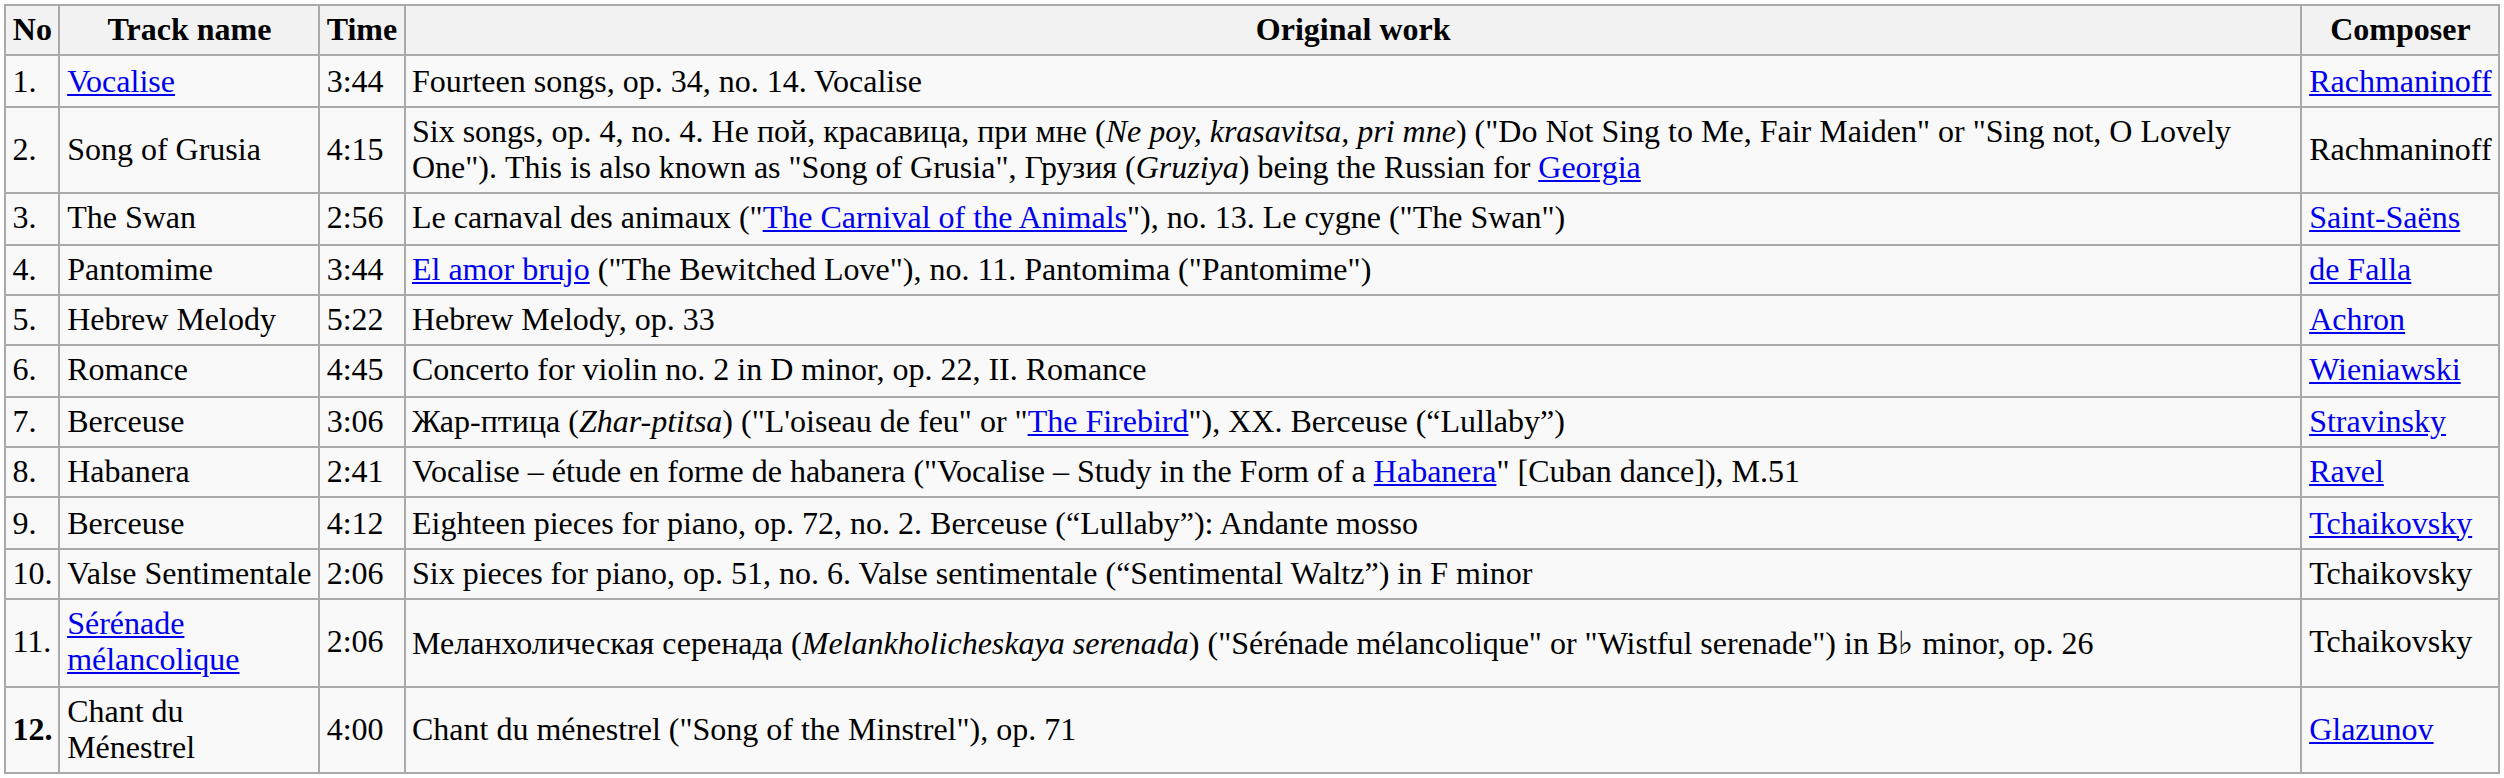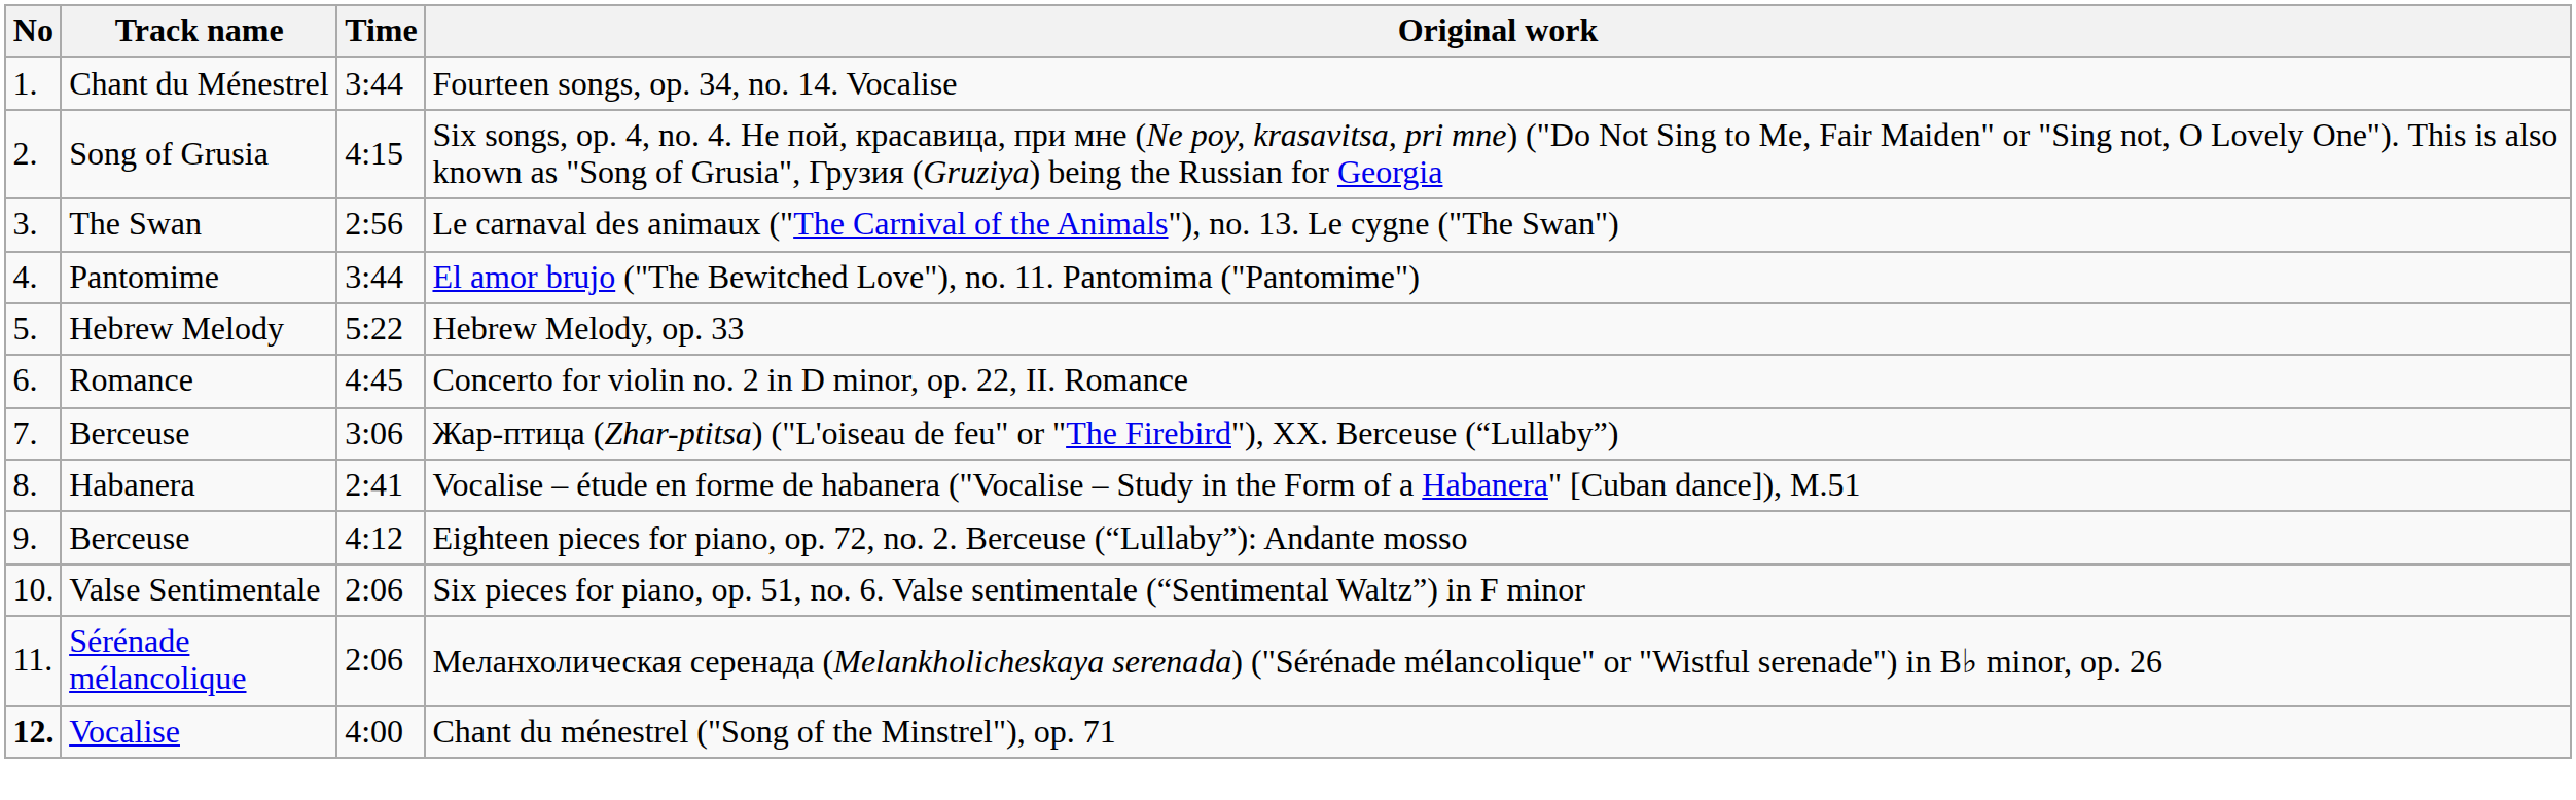 <table class="wikitable">
 <tr>
 <th>No</th>
 <th>Track name</th>
 <th>Time</th>
 <th>Original work</th>
-<th>Composer</th>
 </tr>
 <tr>
 <td>1.</td>
-<td><a href='#'>Vocalise</a></td>
+<td>Chant du Ménestrel</td>
 <td>3:44</td>
 <td>Fourteen songs, op. 34, no. 14. Vocalise</td>
-<td><a href='#'>Rachmaninoff</a></td>
 </tr>
 <tr>
 <td>2.</td>
 <td>Song of Grusia</td>
 <td>4:15</td>
 <td>Six songs, op. 4, no. 4. Не пой, красавица, при мне (<em>Ne poy, krasavitsa, pri mne</em>) ("Do Not Sing to Me, Fair Maiden" or "Sing not, O Lovely One"). This is also known as "Song of Grusia", Грузия (<em>Gruziya</em>) being the Russian for <a href='#'>Georgia</a></td>
-<td>Rachmaninoff</td>
 </tr>
 <tr>
 <td>3.</td>
 <td>The Swan</td>
 <td>2:56</td>
 <td>Le carnaval des animaux ("<a href='#'>The Carnival of the Animals</a>"), no. 13. Le cygne ("The Swan")</td>
-<td><a href='#'>Saint-Saëns</a></td>
 </tr>
 <tr>
 <td>4.</td>
 <td>Pantomime</td>
 <td>3:44</td>
 <td><a href='#'>El amor brujo</a> ("The Bewitched Love"), no. 11. Pantomima ("Pantomime")</td>
-<td><a href='#'>de Falla</a></td>
 </tr>
 <tr>
 <td>5.</td>
 <td>Hebrew Melody</td>
 <td>5:22</td>
 <td>Hebrew Melody, op. 33</td>
-<td><a href='#'>Achron</a></td>
 </tr>
 <tr>
 <td>6.</td>
 <td>Romance</td>
 <td>4:45</td>
 <td>Concerto for violin no. 2 in D minor, op. 22, II. Romance</td>
-<td><a href='#'>Wieniawski</a></td>
 </tr>
 <tr>
 <td>7.</td>
 <td>Berceuse</td>
 <td>3:06</td>
 <td>Жар-птица (<em>Zhar-ptitsa</em>) ("L'oiseau de feu" or "<a href='#'>The Firebird</a>"), XX. Berceuse (“Lullaby”)</td>
-<td><a href='#'>Stravinsky</a></td>
 </tr>
 <tr>
 <td>8.</td>
 <td>Habanera</td>
 <td>2:41</td>
 <td>Vocalise – étude en forme de habanera ("Vocalise – Study in the Form of a <a href='#'>Habanera</a>" [Cuban dance]), M.51</td>
-<td><a href='#'>Ravel</a></td>
 </tr>
 <tr>
 <td>9.</td>
 <td>Berceuse</td>
 <td>4:12</td>
 <td>Eighteen pieces for piano, op. 72, no. 2. Berceuse (“Lullaby”): Andante mosso</td>
-<td><a href='#'>Tchaikovsky</a></td>
 </tr>
 <tr>
 <td>10.</td>
 <td>Valse Sentimentale</td>
 <td>2:06</td>
 <td>Six pieces for piano, op. 51, no. 6. Valse sentimentale (“Sentimental Waltz”) in F minor</td>
-<td>Tchaikovsky</td>
 </tr>
 <tr>
 <td>11.</td>
 <td><a href='#'>Sérénade mélancolique</a></td>
 <td>2:06</td>
 <td>Меланхолическая серенада (<em>Melankholicheskaya serenada</em>) ("Sérénade mélancolique" or  "Wistful serenade") in B♭ minor, op. 26</td>
-<td>Tchaikovsky</td>
 </tr>
 <tr>
 <td><strong>12.</strong></td>
-<td>Chant du Ménestrel</td>
+<td><a href='#'>Vocalise</a></td>
 <td>4:00</td>
 <td>Chant du ménestrel ("Song of the Minstrel"), op. 71</td>
-<td><a href='#'>Glazunov</a></td>
 </tr>
 </table>
